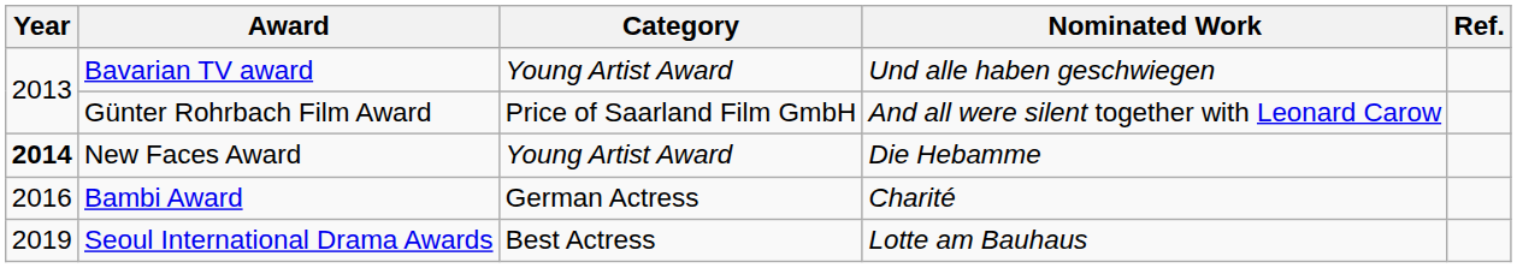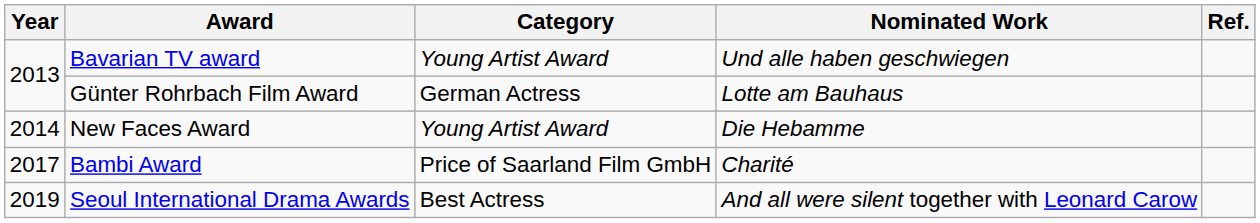 <table class="wikitable">
 <tr>
 <th>Year</th>
 <th>Award</th>
 <th>Category</th>
 <th>Nominated Work</th>
 <th>Ref.</th>
 </tr>
 <tr>
 <td rowspan="2">2013</td>
 <td><a href='#'>Bavarian TV award</a></td>
 <td><em>Young Artist Award</em></td>
 <td><em>Und alle haben geschwiegen</em></td>
 <td></td>
 </tr>
 <tr>
 <td>Günter Rohrbach Film Award</td>
-<td>Price of Saarland Film GmbH</td>
-<td><em>And all were silent</em> together with <a href='#'>Leonard Carow</a></td>
+<td>German Actress</td>
+<td><em>Lotte am Bauhaus</em></td>
 <td></td>
 </tr>
 <tr>
-<td><strong>2014</strong></td>
+<td>2014</td>
 <td>New Faces Award</td>
 <td><em>Young Artist Award</em></td>
 <td><em>Die Hebamme</em></td>
 <td></td>
 </tr>
 <tr>
-<td>2016</td>
+<td>2017</td>
 <td><a href='#'>Bambi Award</a></td>
-<td>German Actress</td>
+<td>Price of Saarland Film GmbH</td>
 <td><em>Charité</em></td>
 <td></td>
 </tr>
 <tr>
 <td>2019</td>
 <td><a href='#'>Seoul International Drama Awards</a></td>
 <td>Best Actress</td>
-<td><em>Lotte am Bauhaus</em></td>
+<td><em>And all were silent</em> together with <a href='#'>Leonard Carow</a></td>
 <td></td>
 </tr>
 </table>
